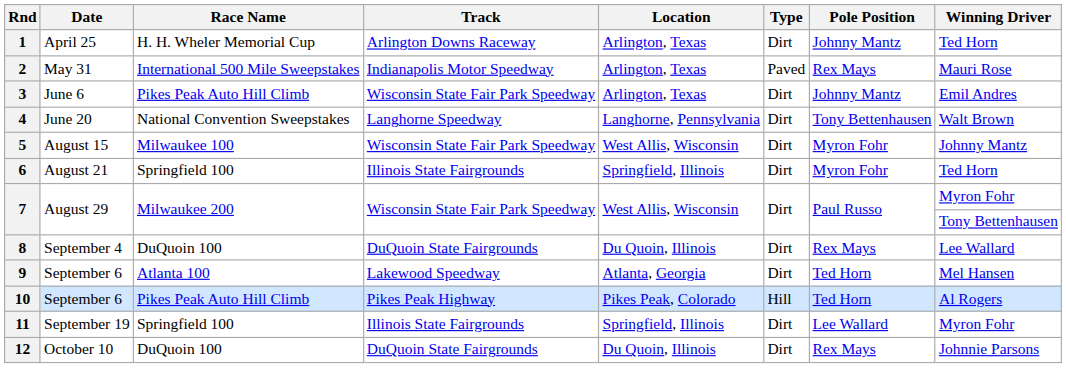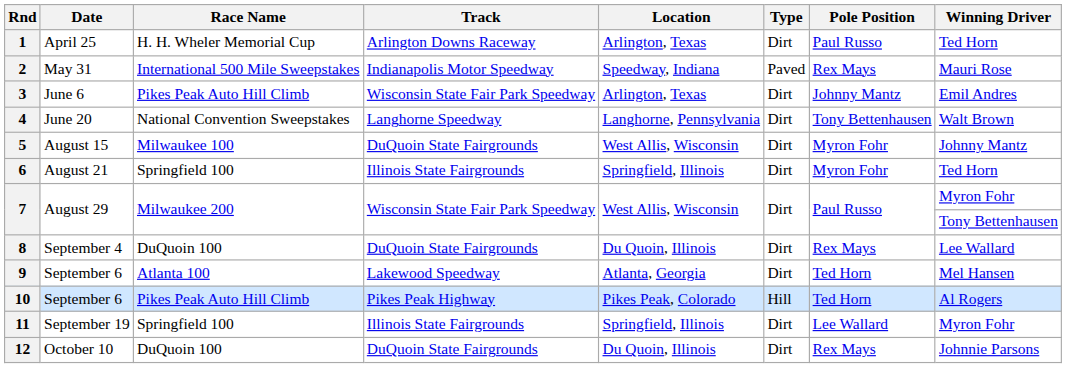 <table class="wikitable" style="font-size:85%">
 <tr>
 <th>Rnd</th>
 <th>Date</th>
 <th>Race Name</th>
 <th>Track</th>
 <th>Location</th>
 <th>Type</th>
 <th>Pole Position</th>
 <th>Winning Driver</th>
 </tr>
 <tr style="background:#FFFFFF;">
 <th>1</th>
 <td>April 25</td>
 <td> H. H. Wheler Memorial Cup</td>
 <td><a href='#'>Arlington Downs Raceway</a></td>
 <td><a href='#'>Arlington</a>, <a href='#'>Texas</a></td>
 <td>Dirt</td>
-<td> <a href='#'>Johnny Mantz</a></td>
+<td> <a href='#'>Paul Russo</a></td>
 <td> <a href='#'>Ted Horn</a></td>
 </tr>
 <tr style="background:#FFFFFF;">
 <th>2</th>
 <td>May 31</td>
 <td> <a href='#'>International 500 Mile Sweepstakes</a></td>
 <td><a href='#'>Indianapolis Motor Speedway</a></td>
-<td><a href='#'>Arlington</a>, <a href='#'>Texas</a></td>
+<td><a href='#'>Speedway</a>, <a href='#'>Indiana</a></td>
 <td>Paved</td>
 <td> <a href='#'>Rex Mays</a></td>
 <td> <a href='#'>Mauri Rose</a></td>
 </tr>
 <tr style="background:#FFFFFF;">
 <th>3</th>
 <td>June 6</td>
 <td> <a href='#'>Pikes Peak Auto Hill Climb</a></td>
 <td><a href='#'>Wisconsin State Fair Park Speedway</a></td>
 <td><a href='#'>Arlington</a>, <a href='#'>Texas</a></td>
 <td>Dirt</td>
 <td> <a href='#'>Johnny Mantz</a></td>
 <td> <a href='#'>Emil Andres</a></td>
 </tr>
 <tr style="background:#FFFFFF;">
 <th>4</th>
 <td>June 20</td>
 <td> National Convention Sweepstakes</td>
 <td><a href='#'>Langhorne Speedway</a></td>
 <td><a href='#'>Langhorne</a>, <a href='#'>Pennsylvania</a></td>
 <td>Dirt</td>
 <td> <a href='#'>Tony Bettenhausen</a></td>
 <td> <a href='#'>Walt Brown</a></td>
 </tr>
 <tr style="background:#FFFFFF;">
 <th>5</th>
 <td>August 15</td>
 <td> <a href='#'>Milwaukee 100</a></td>
-<td><a href='#'>Wisconsin State Fair Park Speedway</a></td>
+<td><a href='#'>DuQuoin State Fairgrounds</a></td>
 <td><a href='#'>West Allis</a>, <a href='#'>Wisconsin</a></td>
 <td>Dirt</td>
 <td> <a href='#'>Myron Fohr</a></td>
 <td> <a href='#'>Johnny Mantz</a></td>
 </tr>
 <tr style="background:#FFFFFF;">
 <th>6</th>
 <td>August 21</td>
 <td> Springfield 100</td>
 <td><a href='#'>Illinois State Fairgrounds</a></td>
 <td><a href='#'>Springfield</a>, <a href='#'>Illinois</a></td>
 <td>Dirt</td>
 <td> <a href='#'>Myron Fohr</a></td>
 <td> <a href='#'>Ted Horn</a></td>
 </tr>
 <tr style="background:#FFFFFF;">
 <th rowspan=2>7</th>
 <td rowspan=2>August 29</td>
 <td rowspan=2> <a href='#'>Milwaukee 200</a></td>
 <td rowspan=2><a href='#'>Wisconsin State Fair Park Speedway</a></td>
 <td rowspan=2><a href='#'>West Allis</a>, <a href='#'>Wisconsin</a></td>
 <td rowspan=2>Dirt</td>
 <td rowspan=2> <a href='#'>Paul Russo</a></td>
 <td> <a href='#'>Myron Fohr</a></td>
 </tr>
 <tr style="background:#FFFFFF;">
 <td> <a href='#'>Tony Bettenhausen</a></td>
 </tr>
 <tr style="background:#FFFFFF;">
 <th>8</th>
 <td>September 4</td>
 <td> DuQuoin 100</td>
 <td><a href='#'>DuQuoin State Fairgrounds</a></td>
 <td><a href='#'>Du Quoin</a>, <a href='#'>Illinois</a></td>
 <td>Dirt</td>
 <td> <a href='#'>Rex Mays</a></td>
 <td> <a href='#'>Lee Wallard</a></td>
 </tr>
 <tr style="background:#FFFFFF;">
 <th>9</th>
 <td>September 6</td>
 <td> <a href='#'>Atlanta 100</a></td>
 <td><a href='#'>Lakewood Speedway</a></td>
 <td><a href='#'>Atlanta</a>, <a href='#'>Georgia</a></td>
 <td>Dirt</td>
 <td> <a href='#'>Ted Horn</a></td>
 <td> <a href='#'>Mel Hansen</a></td>
 </tr>
 <tr style="background:#D0E7FF;">
 <th>10</th>
 <td>September 6</td>
 <td> <a href='#'>Pikes Peak Auto Hill Climb</a></td>
 <td><a href='#'>Pikes Peak Highway</a></td>
 <td><a href='#'>Pikes Peak</a>, <a href='#'>Colorado</a></td>
 <td>Hill</td>
 <td> <a href='#'>Ted Horn</a></td>
 <td> <a href='#'>Al Rogers</a></td>
 </tr>
 <tr style="background:#FFFFFF;">
 <th>11</th>
 <td>September 19</td>
 <td> Springfield 100</td>
 <td><a href='#'>Illinois State Fairgrounds</a></td>
 <td><a href='#'>Springfield</a>, <a href='#'>Illinois</a></td>
 <td>Dirt</td>
 <td> <a href='#'>Lee Wallard</a></td>
 <td> <a href='#'>Myron Fohr</a></td>
 </tr>
 <tr style="background:#FFFFFF;">
 <th>12</th>
 <td>October 10</td>
 <td> DuQuoin 100</td>
 <td><a href='#'>DuQuoin State Fairgrounds</a></td>
 <td><a href='#'>Du Quoin</a>, <a href='#'>Illinois</a></td>
 <td>Dirt</td>
 <td> <a href='#'>Rex Mays</a></td>
 <td> <a href='#'>Johnnie Parsons</a></td>
 </tr>
 </table>
